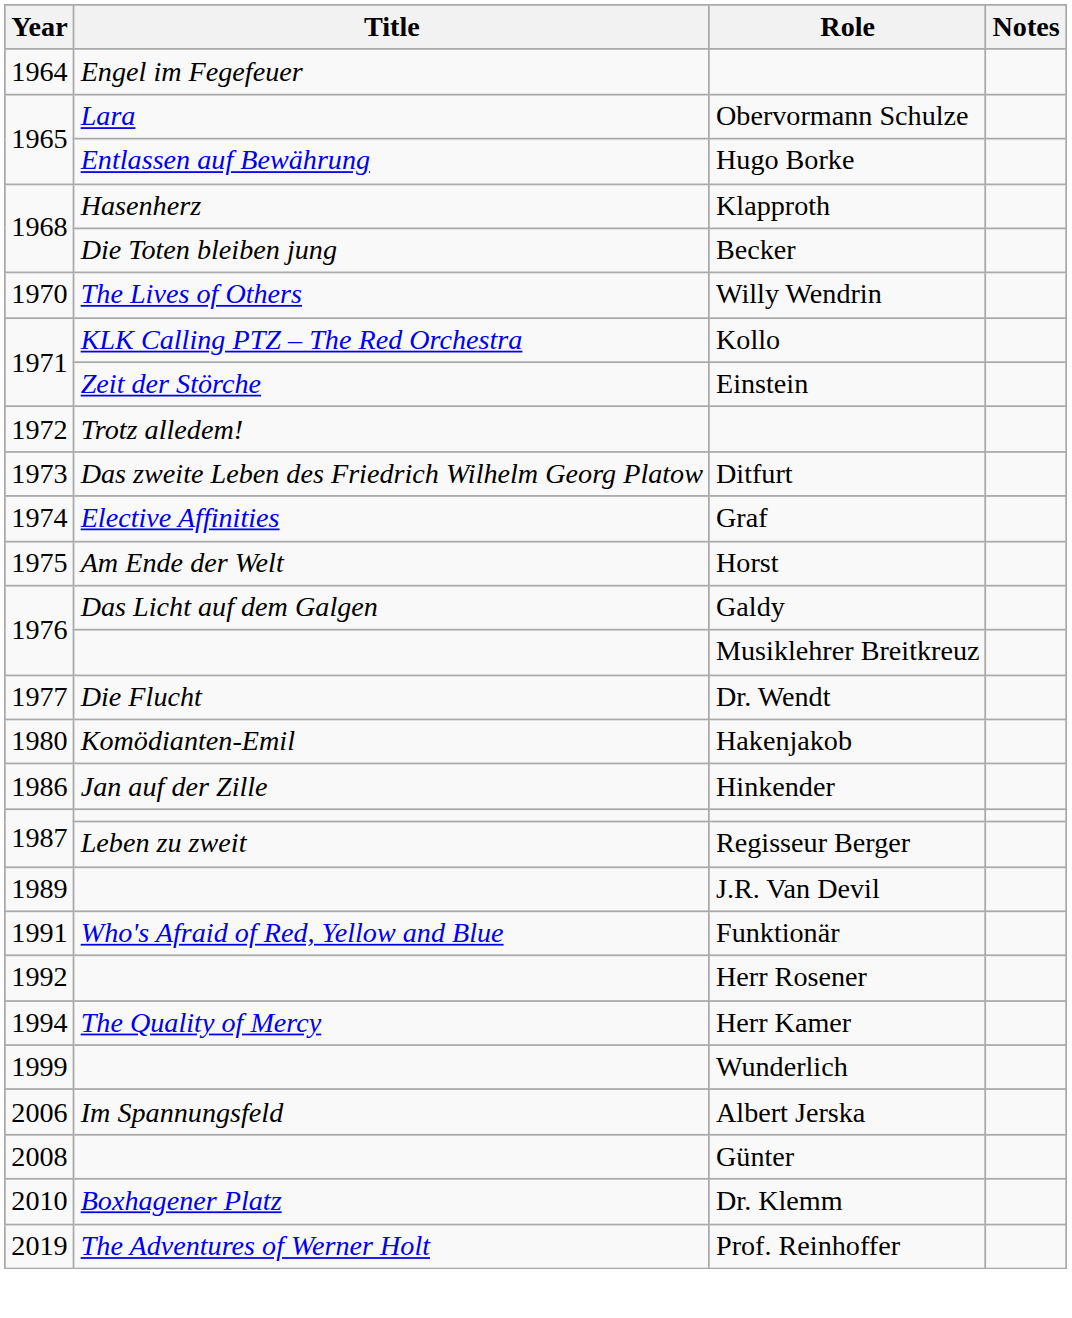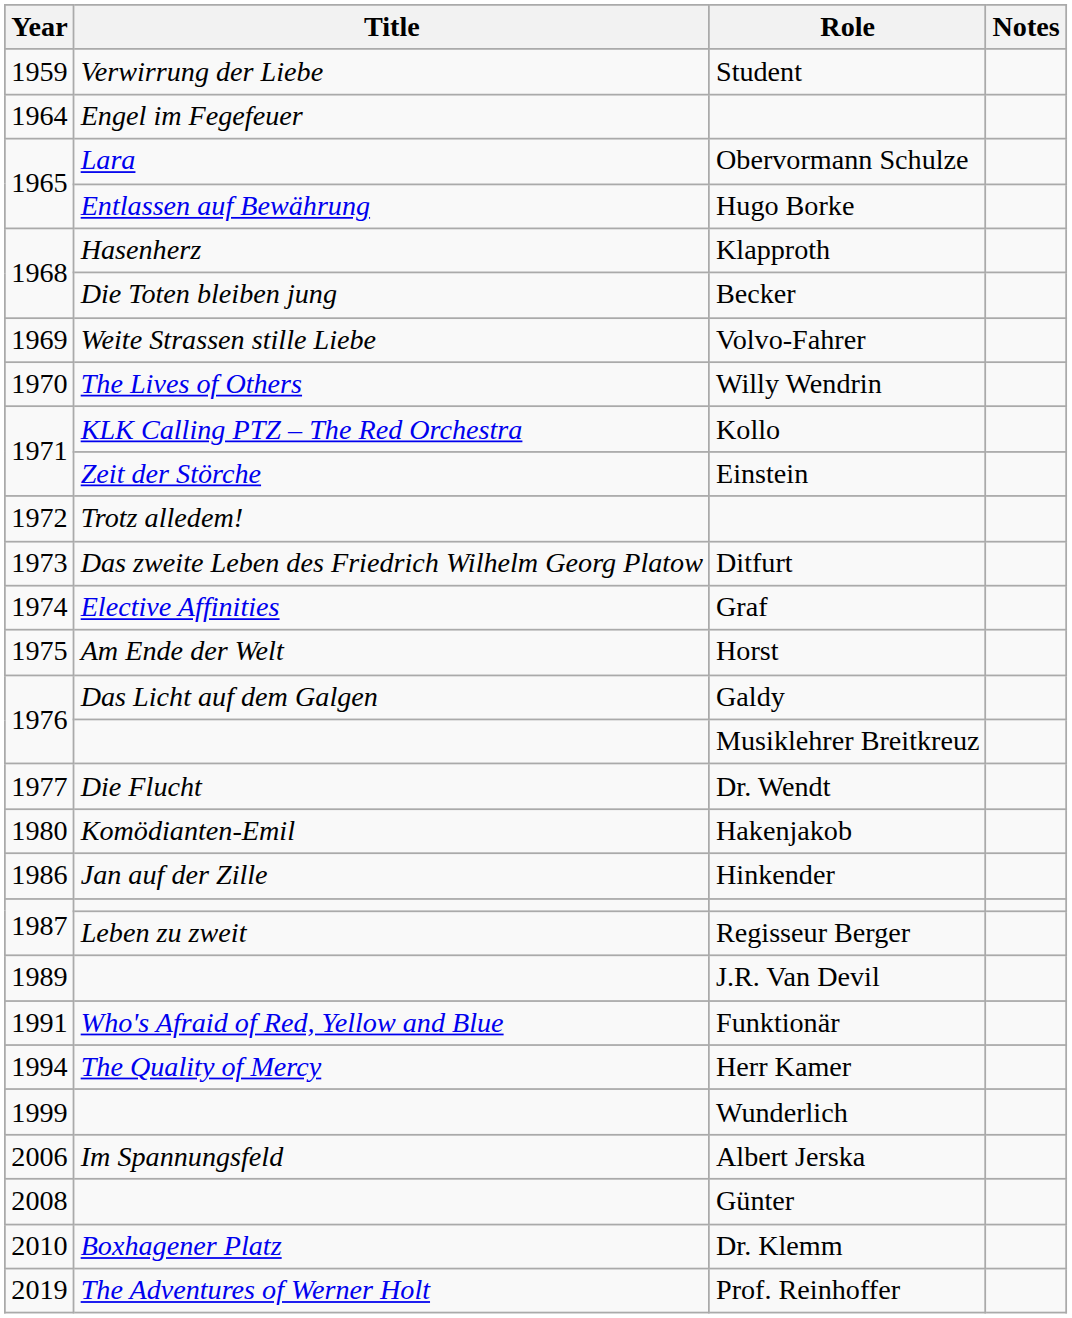 <table class="wikitable sortable">
 <tr>
 <th>Year</th>
 <th>Title</th>
 <th>Role</th>
 <th class="unsortable">Notes</th>
+</tr>
+<tr>
+<td>1959</td>
+<td><em>Verwirrung der Liebe</em></td>
+<td>Student</td>
+<td></td>
 </tr>
 <tr>
 <td>1964</td>
 <td><em>Engel im Fegefeuer</em></td>
 <td></td>
 <td></td>
 </tr>
 <tr>
 <td rowspan=2>1965</td>
 <td><em><a href='#'>Lara</a></em></td>
 <td>Obervormann Schulze</td>
 <td></td>
 </tr>
 <tr>
 <td><em><a href='#'>Entlassen auf Bewährung</a></em></td>
 <td>Hugo Borke</td>
 <td></td>
 </tr>
 <tr>
 <td rowspan=2>1968</td>
 <td><em>Hasenherz</em></td>
 <td>Klapproth</td>
 <td></td>
 </tr>
 <tr>
 <td><em>Die Toten bleiben jung</em></td>
 <td>Becker</td>
+<td></td>
+</tr>
+<tr>
+<td>1969</td>
+<td><em>Weite Strassen stille Liebe</em></td>
+<td>Volvo-Fahrer</td>
 <td></td>
 </tr>
 <tr>
 <td>1970</td>
 <td><em><a href='#'>The Lives of Others</a></em></td>
 <td>Willy Wendrin</td>
 <td></td>
 </tr>
 <tr>
 <td rowspan=2>1971</td>
 <td><em><a href='#'>KLK Calling PTZ – The Red Orchestra</a></em></td>
 <td>Kollo</td>
 <td></td>
 </tr>
 <tr>
 <td><em><a href='#'>Zeit der Störche</a></em></td>
 <td>Einstein</td>
 <td></td>
 </tr>
 <tr>
 <td>1972</td>
 <td><em>Trotz alledem!</em></td>
 <td></td>
 <td></td>
 </tr>
 <tr>
 <td>1973</td>
 <td><em>Das zweite Leben des Friedrich Wilhelm Georg Platow</em></td>
 <td>Ditfurt</td>
 <td></td>
 </tr>
 <tr>
 <td>1974</td>
 <td><em><a href='#'>Elective Affinities</a></em></td>
 <td>Graf</td>
 <td></td>
 </tr>
 <tr>
 <td>1975</td>
 <td><em>Am Ende der Welt</em></td>
 <td>Horst</td>
 <td></td>
 </tr>
 <tr>
 <td rowspan=2>1976</td>
 <td><em>Das Licht auf dem Galgen</em></td>
 <td>Galdy</td>
 <td></td>
 </tr>
 <tr>
 <td><em></em></td>
 <td>Musiklehrer Breitkreuz</td>
 <td></td>
 </tr>
 <tr>
 <td>1977</td>
 <td><em>Die Flucht</em></td>
 <td>Dr. Wendt</td>
 <td></td>
 </tr>
 <tr>
 <td>1980</td>
 <td><em>Komödianten-Emil</em></td>
 <td>Hakenjakob</td>
 <td></td>
 </tr>
 <tr>
 <td>1986</td>
 <td><em>Jan auf der Zille</em></td>
 <td>Hinkender</td>
 <td></td>
 </tr>
 <tr>
 <td rowspan=2>1987</td>
 <td><em></em></td>
 <td></td>
 <td></td>
 </tr>
 <tr>
 <td><em>Leben zu zweit</em></td>
 <td>Regisseur Berger</td>
 <td></td>
 </tr>
 <tr>
 <td>1989</td>
 <td><em></em></td>
 <td>J.R. Van Devil</td>
 <td></td>
 </tr>
 <tr>
 <td>1991</td>
 <td><em><a href='#'>Who's Afraid of Red, Yellow and Blue</a></em></td>
 <td>Funktionär</td>
 <td></td>
 </tr>
 <tr>
-<td>1992</td>
-<td><em></em></td>
-<td>Herr Rosener</td>
-<td></td>
-</tr>
-<tr>
 <td>1994</td>
 <td><em><a href='#'>The Quality of Mercy</a></em></td>
 <td>Herr Kamer</td>
 <td></td>
 </tr>
 <tr>
 <td>1999</td>
 <td><em></em></td>
 <td>Wunderlich</td>
 <td></td>
 </tr>
 <tr>
 <td>2006</td>
 <td><em>Im Spannungsfeld</em></td>
 <td>Albert Jerska</td>
 <td></td>
 </tr>
 <tr>
 <td>2008</td>
 <td><em></em></td>
 <td>Günter</td>
 <td></td>
 </tr>
 <tr>
 <td>2010</td>
 <td><em><a href='#'>Boxhagener Platz</a></em></td>
 <td>Dr. Klemm</td>
 <td></td>
 </tr>
 <tr>
 <td>2019</td>
 <td><em><a href='#'>The Adventures of Werner Holt</a></em></td>
 <td>Prof. Reinhoffer</td>
 <td></td>
 </tr>
 </table>
